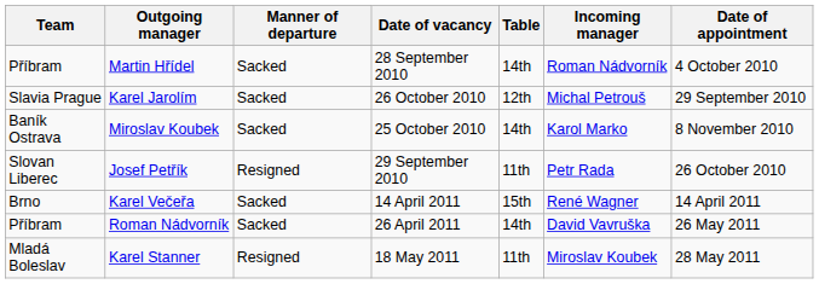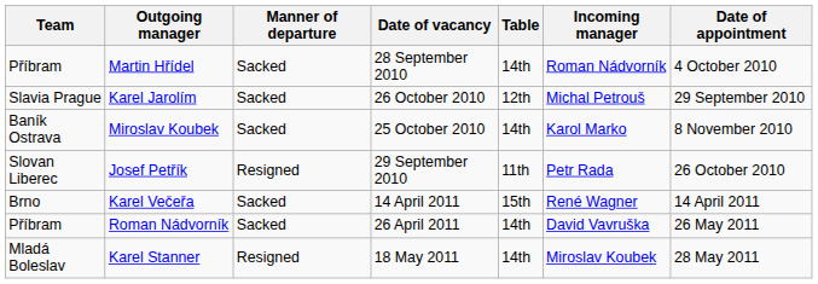 <table class="wikitable">
 <tr>
 <th>Team</th>
 <th>Outgoing manager</th>
 <th>Manner of departure</th>
 <th>Date of vacancy</th>
 <th>Table</th>
 <th>Incoming manager</th>
 <th>Date of appointment</th>
 </tr>
 <tr>
 <td>Příbram</td>
 <td> <a href='#'>Martin Hřídel</a></td>
 <td>Sacked</td>
 <td>28 September 2010</td>
 <td>14th</td>
 <td> <a href='#'>Roman Nádvorník</a></td>
 <td>4 October 2010</td>
 </tr>
 <tr>
 <td>Slavia Prague</td>
 <td> <a href='#'>Karel Jarolím</a></td>
 <td>Sacked</td>
 <td>26 October 2010</td>
 <td>12th</td>
 <td> <a href='#'>Michal Petrouš</a></td>
 <td>29 September 2010</td>
 </tr>
 <tr>
 <td>Baník Ostrava</td>
 <td> <a href='#'>Miroslav Koubek</a></td>
 <td>Sacked</td>
 <td>25 October 2010</td>
 <td>14th</td>
 <td> <a href='#'>Karol Marko</a></td>
 <td>8 November 2010</td>
 </tr>
 <tr>
 <td>Slovan Liberec</td>
 <td> <a href='#'>Josef Petřík</a></td>
 <td>Resigned</td>
 <td>29 September 2010</td>
 <td>11th</td>
 <td> <a href='#'>Petr Rada</a></td>
 <td>26 October 2010</td>
 </tr>
 <tr>
 <td>Brno</td>
 <td> <a href='#'>Karel Večeřa</a></td>
 <td>Sacked</td>
 <td>14 April 2011</td>
 <td>15th</td>
 <td> <a href='#'>René Wagner</a></td>
 <td>14 April 2011</td>
 </tr>
 <tr>
 <td>Příbram</td>
 <td> <a href='#'>Roman Nádvorník</a></td>
 <td>Sacked</td>
 <td>26 April 2011</td>
 <td>14th</td>
 <td> <a href='#'>David Vavruška</a> </td>
 <td>26 May 2011</td>
 </tr>
 <tr>
 <td>Mladá Boleslav</td>
 <td> <a href='#'>Karel Stanner</a></td>
 <td>Resigned</td>
 <td>18 May 2011</td>
-<td>11th</td>
+<td>14th</td>
 <td> <a href='#'>Miroslav Koubek</a> </td>
 <td>28 May 2011</td>
 </tr>
 </table>
